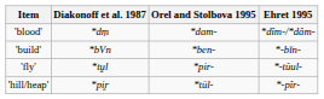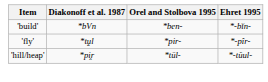 <table class="wikitable" style="float:right; font-size:smaller; text-align: center;">
 <tr>
 <th>Item</th>
 <th>Diakonoff et al. 1987</th>
 <th>Orel and Stolbova 1995</th>
 <th>Ehret 1995</th>
-</tr>
-<tr>
-<td>'blood'</td>
-<td><em>*dṃ</em></td>
-<td><em>*dam-</em></td>
-<td><em>*dîm-/*dâm-</em></td>
 </tr>
 <tr>
 <td>'build'</td>
 <td><em>*bVn</em></td>
 <td><em>*ben-</em></td>
 <td><em>*-bĭn-</em></td>
 </tr>
 <tr>
 <td>'fly'</td>
 <td><em>*tṷl</em></td>
 <td><em>*pir-</em></td>
-<td><em>*-tŭul-</em></td>
+<td><em>*-pîr-</em></td>
 </tr>
 <tr>
 <td>'hill/heap'</td>
 <td><em>*pi̭r</em></td>
 <td><em>*tül-</em></td>
-<td><em>*-pîr-</em></td>
+<td><em>*-tŭul-</em></td>
 </tr>
 </table>
